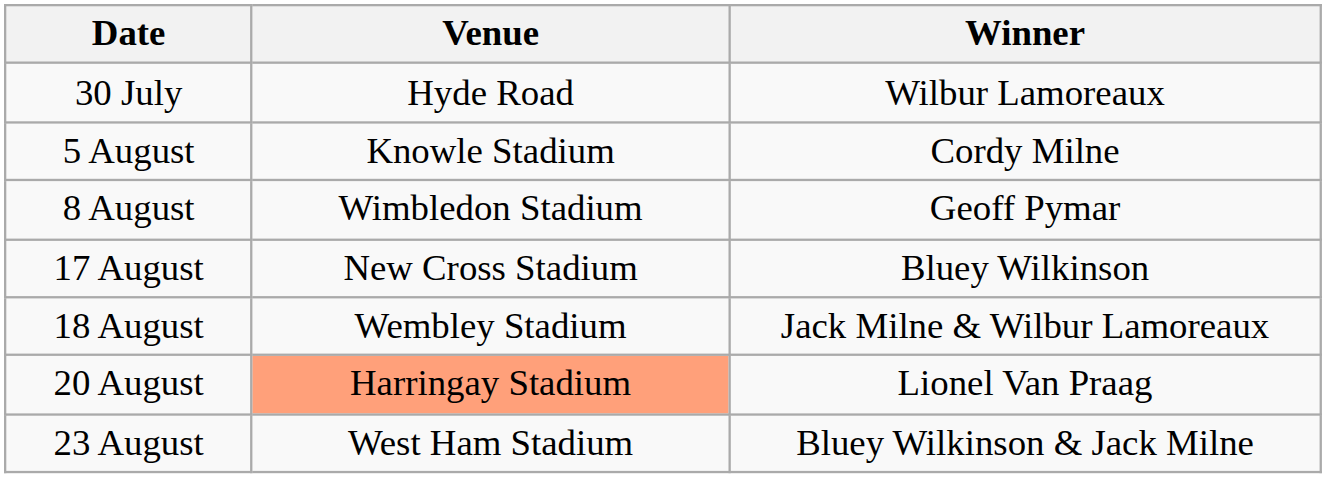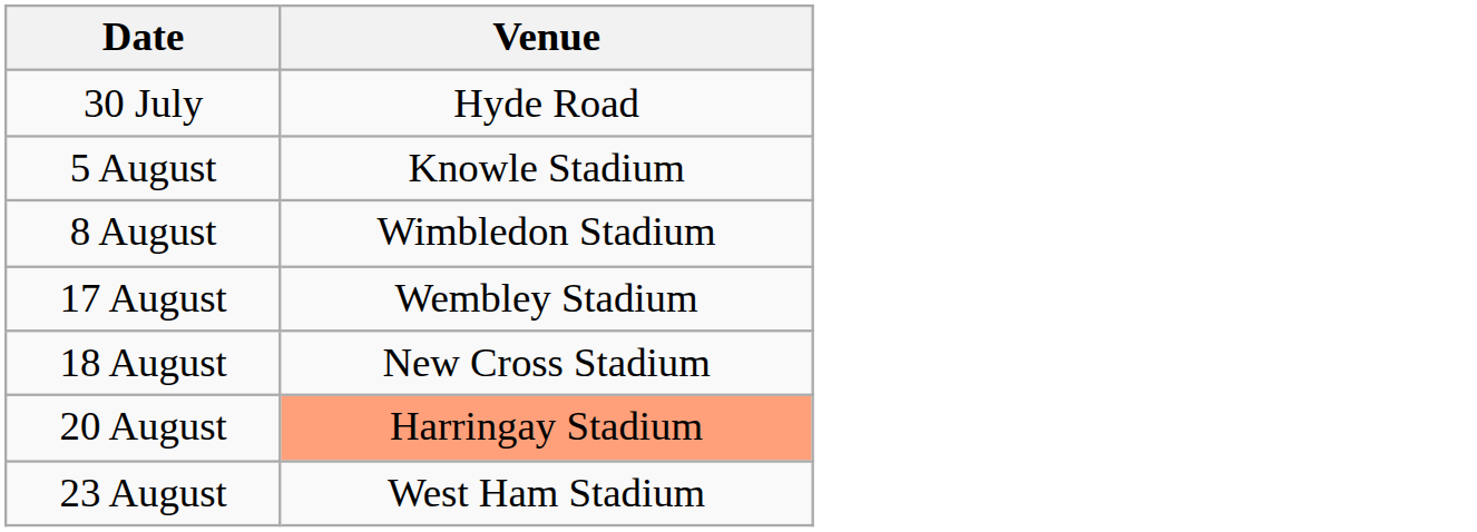 <table class="wikitable" style="text-align:center">
 <tr>
 <th width=100>Date</th>
 <th width=200>Venue</th>
-<th width=250>Winner</th>
 </tr>
 <tr>
 <td>30 July</td>
 <td>Hyde Road</td>
-<td>Wilbur Lamoreaux</td>
 </tr>
 <tr>
 <td>5 August</td>
 <td>Knowle Stadium</td>
-<td>Cordy Milne</td>
 </tr>
 <tr>
 <td>8 August</td>
 <td>Wimbledon Stadium</td>
-<td>Geoff Pymar</td>
 </tr>
 <tr>
 <td>17 August</td>
-<td>New Cross Stadium</td>
-<td>Bluey Wilkinson</td>
+<td>Wembley Stadium</td>
 </tr>
 <tr>
 <td>18 August</td>
-<td>Wembley Stadium</td>
-<td>Jack Milne & Wilbur Lamoreaux</td>
+<td>New Cross Stadium</td>
 </tr>
 <tr>
 <td>20 August</td>
 <td style="background: lightsalmon;">Harringay Stadium</td>
-<td>Lionel Van Praag</td>
 </tr>
 <tr>
 <td>23 August</td>
 <td>West Ham Stadium</td>
-<td>Bluey Wilkinson & Jack Milne</td>
 </tr>
 </table>
